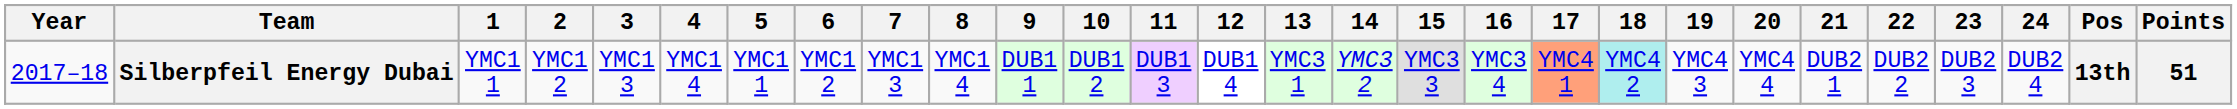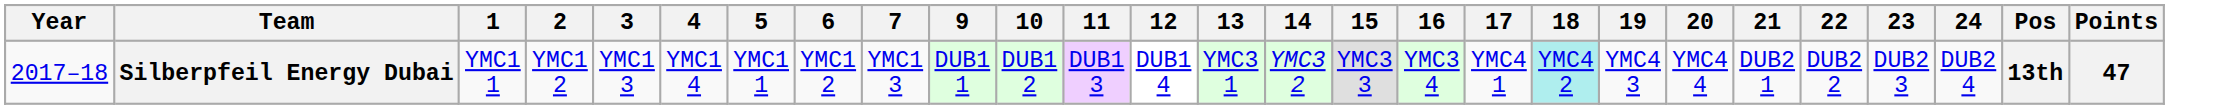 <table class="wikitable" style="text-align:center; font-size:85%">
 <tr>
 <th>Year</th>
 <th>Team</th>
 <th>1</th>
 <th>2</th>
 <th>3</th>
 <th>4</th>
 <th>5</th>
 <th>6</th>
 <th>7</th>
-<th>8</th>
 <th>9</th>
 <th>10</th>
 <th>11</th>
 <th>12</th>
 <th>13</th>
 <th>14</th>
 <th>15</th>
 <th>16</th>
 <th>17</th>
 <th>18</th>
 <th>19</th>
 <th>20</th>
 <th>21</th>
 <th>22</th>
 <th>23</th>
 <th>24</th>
 <th>Pos</th>
 <th>Points</th>
 </tr>
 <tr>
 <td nowrap><a href='#'>2017–18</a></td>
 <th nowrap>Silberpfeil Energy Dubai</th>
 <td><a href='#'>YMC1<br>1</a></td>
 <td><a href='#'>YMC1<br>2</a></td>
 <td><a href='#'>YMC1<br>3</a></td>
 <td><a href='#'>YMC1<br>4</a></td>
 <td><a href='#'>YMC1<br>1</a></td>
 <td><a href='#'>YMC1<br>2</a></td>
 <td><a href='#'>YMC1<br>3</a></td>
-<td><a href='#'>YMC1<br>4</a></td>
 <td style="background:#dfffdf"><a href='#'>DUB1<br>1</a><br></td>
 <td style="background:#dfffdf"><a href='#'>DUB1<br>2</a><br></td>
 <td style="background:#efcfff"><a href='#'>DUB1<br>3</a><br></td>
 <td style="background:#ffffff"><a href='#'>DUB1<br>4</a><br></td>
 <td style="background:#dfffdf"><a href='#'>YMC3<br>1</a><br></td>
 <td style="background:#dfffdf"><em><a href='#'>YMC3<br>2</a></em><br></td>
 <td style="background:#dfdfdf"><a href='#'>YMC3<br>3</a><br></td>
 <td style="background:#dfffdf"><a href='#'>YMC3<br>4</a><br></td>
-<td style="background: lightsalmon;"><a href='#'>YMC4<br>1</a></td>
+<td><a href='#'>YMC4<br>1</a></td>
 <td style="background: paleturquoise;"><a href='#'>YMC4<br>2</a></td>
 <td><a href='#'>YMC4<br>3</a></td>
 <td><a href='#'>YMC4<br>4</a></td>
 <td><a href='#'>DUB2<br>1</a></td>
 <td><a href='#'>DUB2<br>2</a></td>
 <td><a href='#'>DUB2<br>3</a></td>
 <td><a href='#'>DUB2<br>4</a></td>
 <th>13th</th>
-<th>51</th>
+<th>47</th>
 </tr>
 </table>
